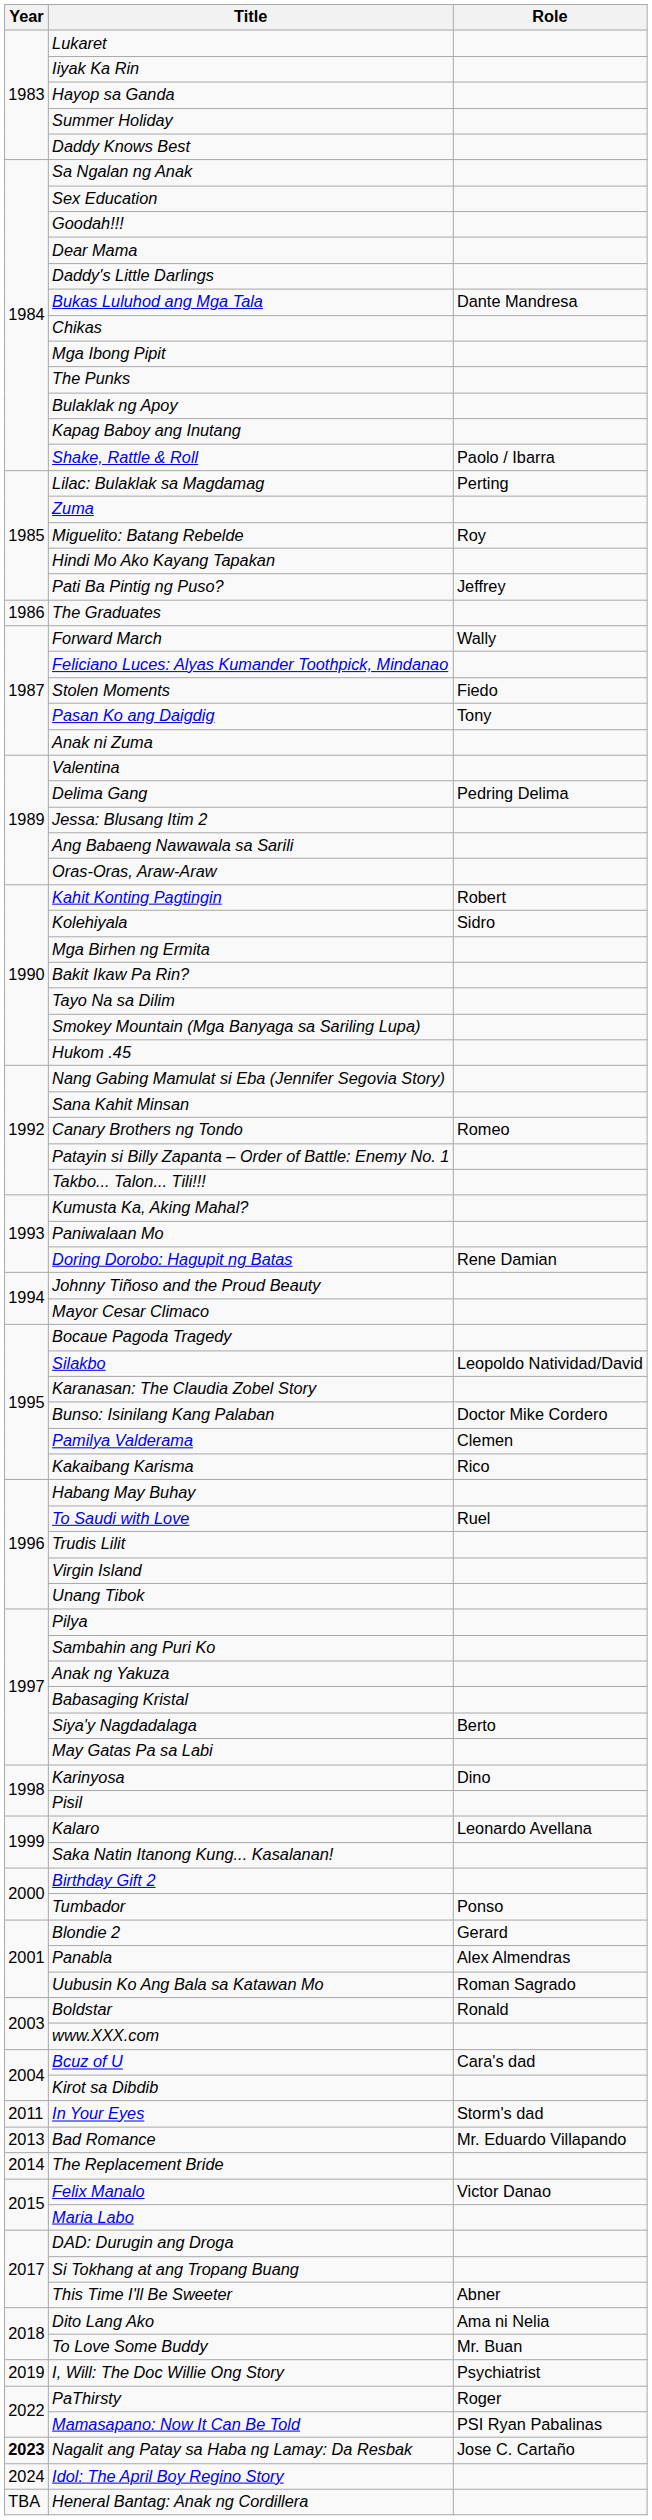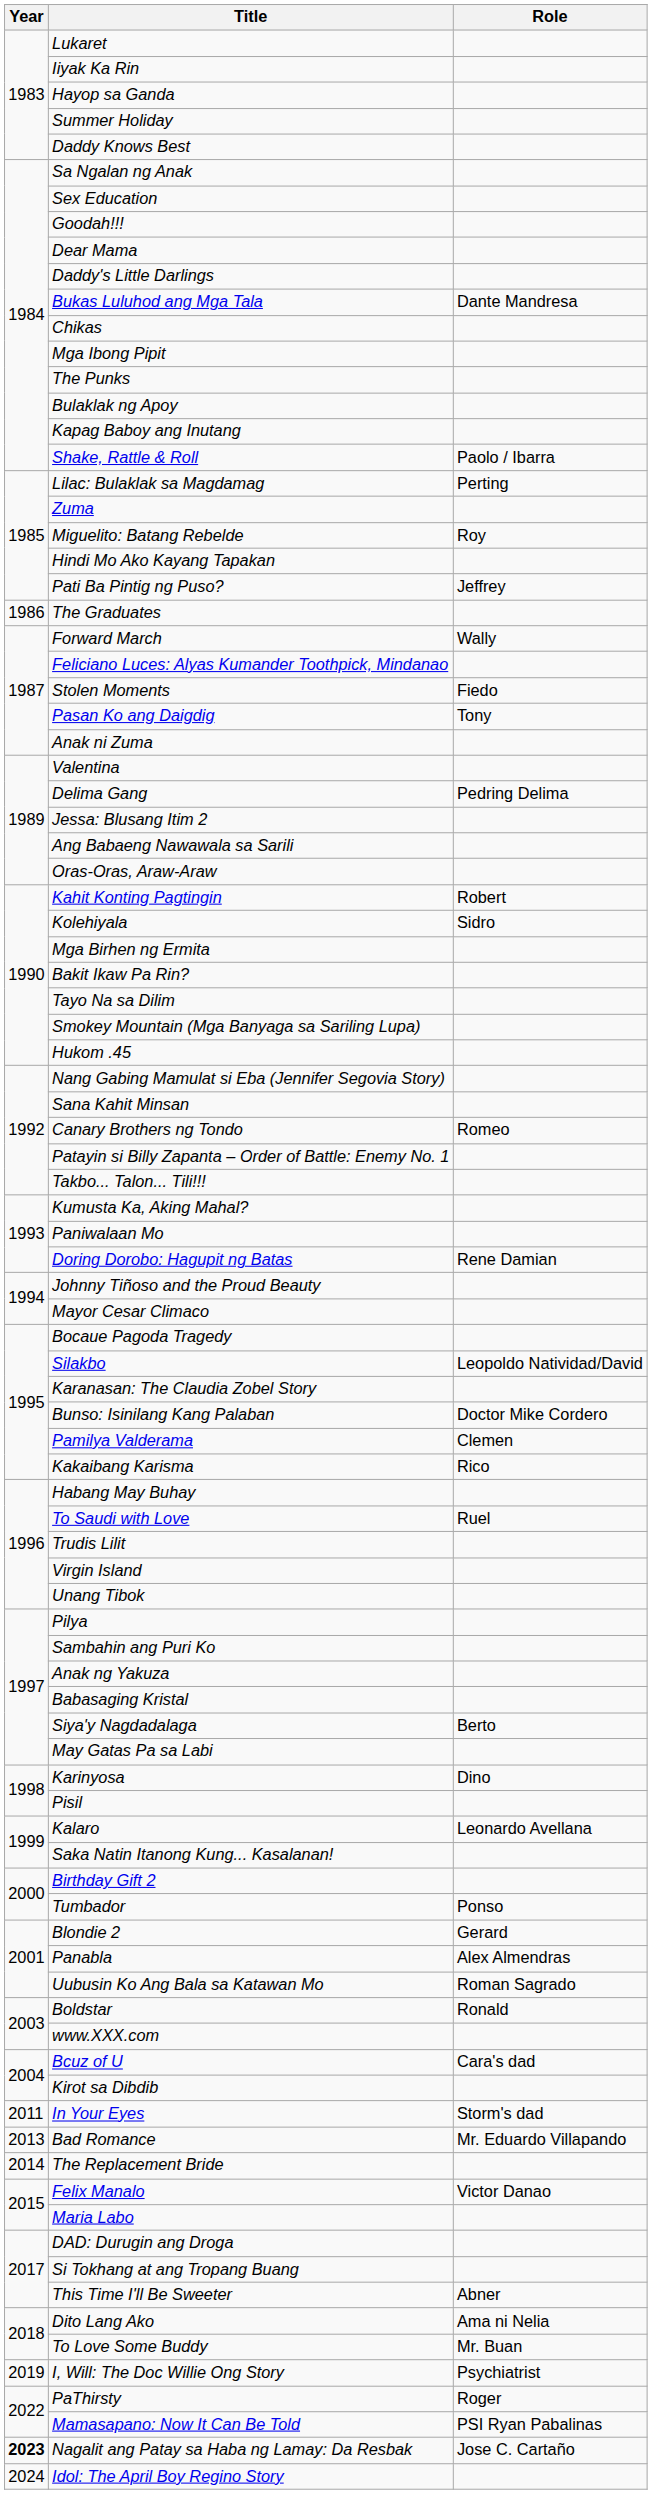 <table class="wikitable">
 <tr>
 <th>Year</th>
 <th>Title</th>
 <th>Role</th>
 </tr>
 <tr>
 <td rowspan="5">1983</td>
 <td><em>Lukaret</em></td>
 <td></td>
 </tr>
 <tr>
 <td><em>Iiyak Ka Rin</em></td>
 <td></td>
 </tr>
 <tr>
 <td><em>Hayop sa Ganda</em></td>
 <td></td>
 </tr>
 <tr>
 <td><em>Summer Holiday</em></td>
 <td></td>
 </tr>
 <tr>
 <td><em>Daddy Knows Best</em></td>
 <td></td>
 </tr>
 <tr>
 <td rowspan="12">1984</td>
 <td><em>Sa Ngalan ng Anak</em></td>
 <td></td>
 </tr>
 <tr>
 <td><em>Sex Education</em></td>
 <td></td>
 </tr>
 <tr>
 <td><em>Goodah!!!</em></td>
 <td></td>
 </tr>
 <tr>
 <td><em>Dear Mama</em></td>
 <td></td>
 </tr>
 <tr>
 <td><em>Daddy's Little Darlings</em></td>
 <td></td>
 </tr>
 <tr>
 <td><em><a href='#'>Bukas Luluhod ang Mga Tala</a></em></td>
 <td>Dante Mandresa</td>
 </tr>
 <tr>
 <td><em>Chikas</em></td>
 <td></td>
 </tr>
 <tr>
 <td><em>Mga Ibong Pipit</em></td>
 <td></td>
 </tr>
 <tr>
 <td><em>The Punks</em></td>
 <td></td>
 </tr>
 <tr>
 <td><em>Bulaklak ng Apoy</em></td>
 <td></td>
 </tr>
 <tr>
 <td><em>Kapag Baboy ang Inutang</em></td>
 <td></td>
 </tr>
 <tr>
 <td><em><a href='#'>Shake, Rattle & Roll</a></em></td>
 <td>Paolo / Ibarra</td>
 </tr>
 <tr>
 <td rowspan="5">1985</td>
 <td><em>Lilac: Bulaklak sa Magdamag</em></td>
 <td>Perting</td>
 </tr>
 <tr>
 <td><em><a href='#'>Zuma</a></em></td>
 <td></td>
 </tr>
 <tr>
 <td><em>Miguelito: Batang Rebelde</em></td>
 <td>Roy</td>
 </tr>
 <tr>
 <td><em>Hindi Mo Ako Kayang Tapakan</em></td>
 <td></td>
 </tr>
 <tr>
 <td><em>Pati Ba Pintig ng Puso?</em></td>
 <td>Jeffrey</td>
 </tr>
 <tr>
 <td>1986</td>
 <td><em>The Graduates</em></td>
 <td></td>
 </tr>
 <tr>
 <td rowspan="5">1987</td>
 <td><em>Forward March</em></td>
 <td>Wally </td>
 </tr>
 <tr>
 <td><em><a href='#'>Feliciano Luces: Alyas Kumander Toothpick, Mindanao</a></em></td>
 <td></td>
 </tr>
 <tr>
 <td><em>Stolen Moments</em></td>
 <td>Fiedo</td>
 </tr>
 <tr>
 <td><em><a href='#'>Pasan Ko ang Daigdig</a></em></td>
 <td>Tony</td>
 </tr>
 <tr>
 <td><em>Anak ni Zuma</em></td>
 <td></td>
 </tr>
 <tr>
 <td rowspan="5">1989</td>
 <td><em>Valentina</em></td>
 <td></td>
 </tr>
 <tr>
 <td><em>Delima Gang</em></td>
 <td>Pedring Delima</td>
 </tr>
 <tr>
 <td><em>Jessa: Blusang Itim 2</em></td>
 <td></td>
 </tr>
 <tr>
 <td><em>Ang Babaeng Nawawala sa Sarili</em></td>
 <td></td>
 </tr>
 <tr>
 <td><em>Oras-Oras, Araw-Araw</em></td>
 <td></td>
 </tr>
 <tr>
 <td rowspan="7">1990</td>
 <td><em><a href='#'>Kahit Konting Pagtingin</a></em></td>
 <td>Robert </td>
 </tr>
 <tr>
 <td><em>Kolehiyala</em></td>
 <td>Sidro</td>
 </tr>
 <tr>
 <td><em>Mga Birhen ng Ermita</em></td>
 <td></td>
 </tr>
 <tr>
 <td><em>Bakit Ikaw Pa Rin?</em></td>
 <td></td>
 </tr>
 <tr>
 <td><em>Tayo Na sa Dilim</em></td>
 <td></td>
 </tr>
 <tr>
 <td><em>Smokey Mountain (Mga Banyaga sa Sariling Lupa)</em></td>
 <td></td>
 </tr>
 <tr>
 <td><em>Hukom .45</em></td>
 <td></td>
 </tr>
 <tr>
 <td rowspan="5">1992</td>
 <td><em>Nang Gabing Mamulat si Eba (Jennifer Segovia Story)</em></td>
 <td></td>
 </tr>
 <tr>
 <td><em>Sana Kahit Minsan</em></td>
 <td></td>
 </tr>
 <tr>
 <td><em>Canary Brothers ng Tondo</em></td>
 <td>Romeo </td>
 </tr>
 <tr>
 <td><em>Patayin si Billy Zapanta – Order of Battle: Enemy No. 1</em></td>
 <td></td>
 </tr>
 <tr>
 <td><em>Takbo... Talon... Tili!!!</em></td>
 <td></td>
 </tr>
 <tr>
 <td rowspan="3">1993</td>
 <td><em>Kumusta Ka, Aking Mahal?</em></td>
 <td></td>
 </tr>
 <tr>
 <td><em>Paniwalaan Mo</em></td>
 <td></td>
 </tr>
 <tr>
 <td><em><a href='#'>Doring Dorobo: Hagupit ng Batas</a></em></td>
 <td>Rene Damian</td>
 </tr>
 <tr>
 <td rowspan="2">1994</td>
 <td><em>Johnny Tiñoso and the Proud Beauty</em></td>
 <td></td>
 </tr>
 <tr>
 <td><em>Mayor Cesar Climaco</em></td>
 <td></td>
 </tr>
 <tr>
 <td rowspan="6">1995</td>
 <td><em>Bocaue Pagoda Tragedy</em></td>
 <td></td>
 </tr>
 <tr>
 <td><em><a href='#'>Silakbo</a></em></td>
 <td>Leopoldo Natividad/David</td>
 </tr>
 <tr>
 <td><em>Karanasan: The Claudia Zobel Story</em></td>
 <td></td>
 </tr>
 <tr>
 <td><em>Bunso: Isinilang Kang Palaban</em></td>
 <td>Doctor Mike Cordero</td>
 </tr>
 <tr>
 <td><em><a href='#'>Pamilya Valderama</a></em></td>
 <td>Clemen</td>
 </tr>
 <tr>
 <td><em>Kakaibang Karisma</em></td>
 <td>Rico</td>
 </tr>
 <tr>
 <td rowspan="5">1996</td>
 <td><em>Habang May Buhay</em></td>
 <td></td>
 </tr>
 <tr>
 <td><em><a href='#'>To Saudi with Love</a></em></td>
 <td>Ruel</td>
 </tr>
 <tr>
 <td><em>Trudis Lilit</em></td>
 <td></td>
 </tr>
 <tr>
 <td><em>Virgin Island</em></td>
 <td></td>
 </tr>
 <tr>
 <td><em>Unang Tibok</em></td>
 <td></td>
 </tr>
 <tr>
 <td rowspan="6">1997</td>
 <td><em>Pilya</em></td>
 <td></td>
 </tr>
 <tr>
 <td><em>Sambahin ang Puri Ko</em></td>
 <td></td>
 </tr>
 <tr>
 <td><em>Anak ng Yakuza</em></td>
 <td></td>
 </tr>
 <tr>
 <td><em>Babasaging Kristal</em></td>
 <td></td>
 </tr>
 <tr>
 <td><em>Siya'y Nagdadalaga</em></td>
 <td>Berto</td>
 </tr>
 <tr>
 <td><em>May Gatas Pa sa Labi</em></td>
 <td></td>
 </tr>
 <tr>
 <td rowspan="2">1998</td>
 <td><em>Karinyosa</em></td>
 <td>Dino</td>
 </tr>
 <tr>
 <td><em>Pisil</em></td>
 <td></td>
 </tr>
 <tr>
 <td rowspan="2">1999</td>
 <td><em>Kalaro</em></td>
 <td>Leonardo Avellana</td>
 </tr>
 <tr>
 <td><em>Saka Natin Itanong Kung... Kasalanan!</em></td>
 <td></td>
 </tr>
 <tr>
 <td rowspan="2">2000</td>
 <td><em><a href='#'>Birthday Gift 2</a></em></td>
 <td></td>
 </tr>
 <tr>
 <td><em>Tumbador</em></td>
 <td>Ponso</td>
 </tr>
 <tr>
 <td rowspan="3">2001</td>
 <td><em>Blondie 2</em></td>
 <td>Gerard</td>
 </tr>
 <tr>
 <td><em>Panabla</em></td>
 <td>Alex Almendras</td>
 </tr>
 <tr>
 <td><em>Uubusin Ko Ang Bala sa Katawan Mo</em></td>
 <td>Roman Sagrado</td>
 </tr>
 <tr>
 <td rowspan="2">2003</td>
 <td><em>Boldstar</em></td>
 <td>Ronald </td>
 </tr>
 <tr>
 <td><em>www.XXX.com</em></td>
 <td></td>
 </tr>
 <tr>
 <td rowspan="2">2004</td>
 <td><em><a href='#'>Bcuz of U</a></em></td>
 <td>Cara's dad</td>
 </tr>
 <tr>
 <td><em>Kirot sa Dibdib</em></td>
 <td></td>
 </tr>
 <tr>
 <td>2011</td>
 <td><em><a href='#'>In Your Eyes</a></em></td>
 <td>Storm's dad</td>
 </tr>
 <tr>
 <td>2013</td>
 <td><em>Bad Romance</em></td>
 <td>Mr. Eduardo Villapando</td>
 </tr>
 <tr>
 <td>2014</td>
 <td><em>The Replacement Bride</em></td>
 <td></td>
 </tr>
 <tr>
 <td rowspan="2">2015</td>
 <td><em><a href='#'>Felix Manalo</a></em></td>
 <td>Victor Danao</td>
 </tr>
 <tr>
 <td><em><a href='#'>Maria Labo</a></em></td>
 <td></td>
 </tr>
 <tr>
 <td rowspan="3">2017</td>
 <td><em>DAD: Durugin ang Droga</em></td>
 <td></td>
 </tr>
 <tr>
 <td><em>Si Tokhang at ang Tropang Buang</em></td>
 <td></td>
 </tr>
 <tr>
 <td><em>This Time I'll Be Sweeter</em></td>
 <td>Abner</td>
 </tr>
 <tr>
 <td rowspan="2">2018</td>
 <td><em>Dito Lang Ako</em></td>
 <td>Ama ni Nelia</td>
 </tr>
 <tr>
 <td><em>To Love Some Buddy</em></td>
 <td>Mr. Buan</td>
 </tr>
 <tr>
 <td>2019</td>
 <td><em>I, Will: The Doc Willie Ong Story</em></td>
 <td>Psychiatrist</td>
 </tr>
 <tr>
 <td rowspan="2">2022</td>
 <td><em>PaThirsty</em></td>
 <td>Roger</td>
 </tr>
 <tr>
 <td><em><a href='#'>Mamasapano: Now It Can Be Told</a></em></td>
 <td>PSI Ryan Pabalinas</td>
 </tr>
 <tr>
 <td><strong>2023</strong></td>
 <td><em>Nagalit ang Patay sa Haba ng Lamay: Da Resbak</em></td>
 <td>Jose C. Cartaño</td>
 </tr>
 <tr>
 <td>2024</td>
 <td><em><a href='#'>Idol: The April Boy Regino Story</a></em></td>
 <td></td>
 </tr>
-<tr>
-<td>TBA</td>
-<td><em>Heneral Bantag: Anak ng Cordillera</em></td>
-<td></td>
-</tr>
 </table>
